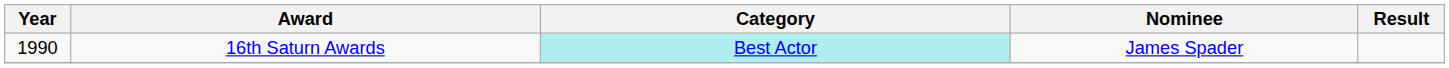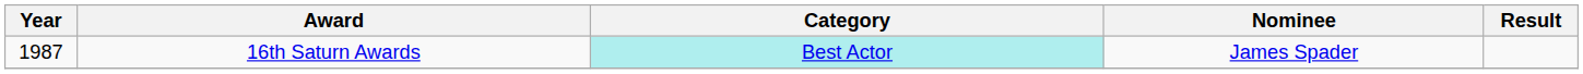 <table width="100%" class="wikitable plainrowheaders" style="text-align:center;">
 <tr>
 <th width="10">Year</th>
 <th width="300">Award</th>
 <th width="300">Category</th>
 <th width="220">Nominee</th>
 <th width="30">Result</th>
 </tr>
 <tr>
-<td>1990</td>
+<td>1987</td>
 <td><a href='#'>16th Saturn Awards</a></td>
 <td style="background: paleturquoise;"><a href='#'>Best Actor</a></td>
 <td><a href='#'>James Spader</a></td>
 <td></td>
 </tr>
 <tr>
 </tr>
 </table>
